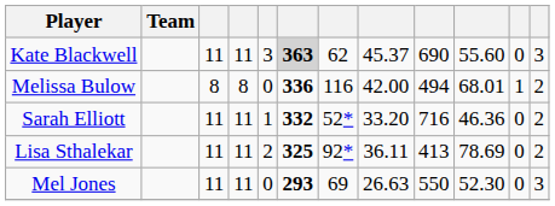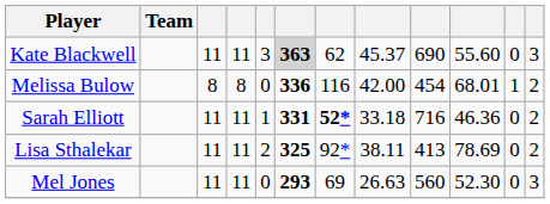 <table class="wikitable sortable" style="text-align:center">
 <tr>
 <th class="unsortable">Player</th>
 <th>Team</th>
 <th></th>
 <th></th>
 <th></th>
 <th></th>
 <th></th>
 <th></th>
 <th></th>
 <th></th>
 <th></th>
 <th></th>
 </tr>
 <tr>
 <td><a href='#'>Kate Blackwell</a></td>
 <td style="text-align:left;"></td>
 <td>11</td>
 <td>11</td>
 <td>3</td>
 <td style="background: lightgrey;"><strong>363</strong></td>
 <td>62</td>
 <td>45.37</td>
 <td>690</td>
 <td>55.60</td>
 <td>0</td>
 <td>3</td>
 </tr>
 <tr>
 <td><a href='#'>Melissa Bulow</a></td>
 <td style="text-align:left;"></td>
 <td>8</td>
 <td>8</td>
 <td>0</td>
 <td><strong>336</strong></td>
 <td>116</td>
 <td>42.00</td>
-<td>494</td>
+<td>454</td>
 <td>68.01</td>
 <td>1</td>
 <td>2</td>
 </tr>
 <tr>
 <td><a href='#'>Sarah Elliott</a></td>
 <td style="text-align:left;"></td>
 <td>11</td>
 <td>11</td>
 <td>1</td>
-<td><strong>332</strong></td>
-<td>52<a href='#'>*</a></td>
-<td>33.20</td>
+<td><strong>331</strong></td>
+<td><strong>52<a href='#'>*</a></strong></td>
+<td>33.18</td>
 <td>716</td>
 <td>46.36</td>
 <td>0</td>
 <td>2</td>
 </tr>
 <tr>
 <td><a href='#'>Lisa Sthalekar</a></td>
 <td style="text-align:left;"></td>
 <td>11</td>
 <td>11</td>
 <td>2</td>
 <td><strong>325</strong></td>
 <td>92<a href='#'>*</a></td>
-<td>36.11</td>
+<td>38.11</td>
 <td>413</td>
 <td>78.69</td>
 <td>0</td>
 <td>2</td>
 </tr>
 <tr>
 <td><a href='#'>Mel Jones</a></td>
 <td style="text-align:left;"></td>
 <td>11</td>
 <td>11</td>
 <td>0</td>
 <td><strong>293</strong></td>
 <td>69</td>
 <td>26.63</td>
-<td>550</td>
+<td>560</td>
 <td>52.30</td>
 <td>0</td>
 <td>3</td>
 </tr>
 <tr>
 </tr>
 </table>
